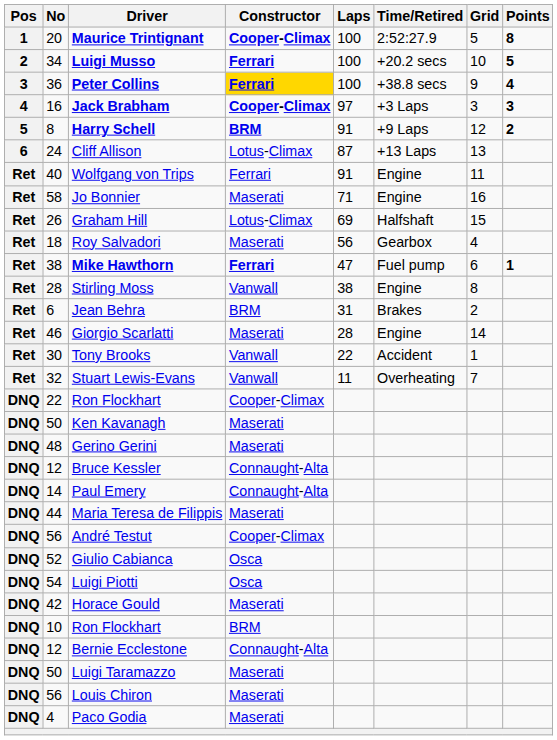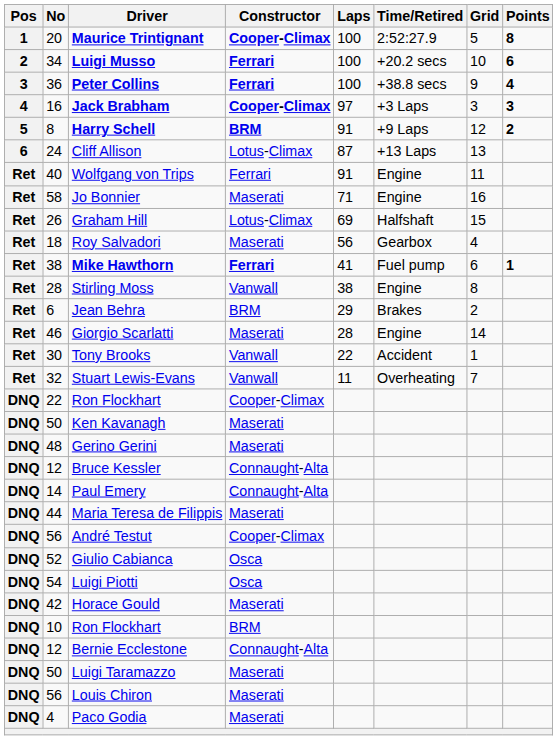 <table class="wikitable" style="font-size: 95%;">
 <tr>
 <th>Pos</th>
 <th>No</th>
 <th>Driver</th>
 <th>Constructor</th>
 <th>Laps</th>
 <th>Time/Retired</th>
 <th>Grid</th>
 <th>Points</th>
 </tr>
 <tr>
 <th>1</th>
 <td>20</td>
 <td> <strong><a href='#'>Maurice Trintignant</a></strong></td>
 <td><strong><a href='#'>Cooper</a>-<a href='#'>Climax</a></strong></td>
 <td>100</td>
 <td>2:52:27.9</td>
 <td>5</td>
 <td><strong>8</strong></td>
 </tr>
 <tr>
 <th>2</th>
 <td>34</td>
 <td> <strong><a href='#'>Luigi Musso</a></strong></td>
 <td><strong><a href='#'>Ferrari</a></strong></td>
 <td>100</td>
 <td>+20.2 secs</td>
 <td>10</td>
-<td><strong>5</strong></td>
+<td><strong>6</strong></td>
 </tr>
 <tr>
 <th>3</th>
 <td>36</td>
 <td> <strong><a href='#'>Peter Collins</a></strong></td>
-<td style="background: gold;"><strong><a href='#'>Ferrari</a></strong></td>
+<td><strong><a href='#'>Ferrari</a></strong></td>
 <td>100</td>
 <td>+38.8 secs</td>
 <td>9</td>
 <td><strong>4</strong></td>
 </tr>
 <tr>
 <th>4</th>
 <td>16</td>
 <td> <strong><a href='#'>Jack Brabham</a></strong></td>
 <td><strong><a href='#'>Cooper</a>-<a href='#'>Climax</a></strong></td>
 <td>97</td>
 <td>+3 Laps</td>
 <td>3</td>
 <td><strong>3</strong></td>
 </tr>
 <tr>
 <th>5</th>
 <td>8</td>
 <td> <strong><a href='#'>Harry Schell</a></strong></td>
 <td><strong><a href='#'>BRM</a></strong></td>
 <td>91</td>
 <td>+9 Laps</td>
 <td>12</td>
 <td><strong>2</strong></td>
 </tr>
 <tr>
 <th>6</th>
 <td>24</td>
 <td> <a href='#'>Cliff Allison</a></td>
 <td><a href='#'>Lotus</a>-<a href='#'>Climax</a></td>
 <td>87</td>
 <td>+13 Laps</td>
 <td>13</td>
 <td></td>
 </tr>
 <tr>
 <th>Ret</th>
 <td>40</td>
 <td> <a href='#'>Wolfgang von Trips</a></td>
 <td><a href='#'>Ferrari</a></td>
 <td>91</td>
 <td>Engine</td>
 <td>11</td>
 <td></td>
 </tr>
 <tr>
 <th>Ret</th>
 <td>58</td>
 <td> <a href='#'>Jo Bonnier</a></td>
 <td><a href='#'>Maserati</a></td>
 <td>71</td>
 <td>Engine</td>
 <td>16</td>
 <td></td>
 </tr>
 <tr>
 <th>Ret</th>
 <td>26</td>
 <td> <a href='#'>Graham Hill</a></td>
 <td><a href='#'>Lotus</a>-<a href='#'>Climax</a></td>
 <td>69</td>
 <td>Halfshaft</td>
 <td>15</td>
 <td></td>
 </tr>
 <tr>
 <th>Ret</th>
 <td>18</td>
 <td> <a href='#'>Roy Salvadori</a></td>
 <td><a href='#'>Maserati</a></td>
 <td>56</td>
 <td>Gearbox</td>
 <td>4</td>
 <td></td>
 </tr>
 <tr>
 <th>Ret</th>
 <td>38</td>
 <td> <strong><a href='#'>Mike Hawthorn</a></strong></td>
 <td><strong><a href='#'>Ferrari</a></strong></td>
-<td>47</td>
+<td>41</td>
 <td>Fuel pump</td>
 <td>6</td>
 <td><strong>1</strong></td>
 </tr>
 <tr>
 <th>Ret</th>
 <td>28</td>
 <td> <a href='#'>Stirling Moss</a></td>
 <td><a href='#'>Vanwall</a></td>
 <td>38</td>
 <td>Engine</td>
 <td>8</td>
 <td></td>
 </tr>
 <tr>
 <th>Ret</th>
 <td>6</td>
 <td> <a href='#'>Jean Behra</a></td>
 <td><a href='#'>BRM</a></td>
-<td>31</td>
+<td>29</td>
 <td>Brakes</td>
 <td>2</td>
 <td></td>
 </tr>
 <tr>
 <th>Ret</th>
 <td>46</td>
 <td> <a href='#'>Giorgio Scarlatti</a></td>
 <td><a href='#'>Maserati</a></td>
 <td>28</td>
 <td>Engine</td>
 <td>14</td>
 <td></td>
 </tr>
 <tr>
 <th>Ret</th>
 <td>30</td>
 <td> <a href='#'>Tony Brooks</a></td>
 <td><a href='#'>Vanwall</a></td>
 <td>22</td>
 <td>Accident</td>
 <td>1</td>
 <td></td>
 </tr>
 <tr>
 <th>Ret</th>
 <td>32</td>
 <td> <a href='#'>Stuart Lewis-Evans</a></td>
 <td><a href='#'>Vanwall</a></td>
 <td>11</td>
 <td>Overheating</td>
 <td>7</td>
 <td></td>
 </tr>
 <tr>
 <th>DNQ</th>
 <td>22</td>
 <td> <a href='#'>Ron Flockhart</a></td>
 <td><a href='#'>Cooper</a>-<a href='#'>Climax</a></td>
 <td></td>
 <td></td>
 <td></td>
 <td></td>
 </tr>
 <tr>
 <th>DNQ</th>
 <td>50</td>
 <td> <a href='#'>Ken Kavanagh</a></td>
 <td><a href='#'>Maserati</a></td>
 <td></td>
 <td></td>
 <td></td>
 <td></td>
 </tr>
 <tr>
 <th>DNQ</th>
 <td>48</td>
 <td> <a href='#'>Gerino Gerini</a></td>
 <td><a href='#'>Maserati</a></td>
 <td></td>
 <td></td>
 <td></td>
 <td></td>
 </tr>
 <tr>
 <th>DNQ</th>
 <td>12</td>
 <td> <a href='#'>Bruce Kessler</a></td>
 <td><a href='#'>Connaught</a>-<a href='#'>Alta</a></td>
 <td></td>
 <td></td>
 <td></td>
 <td></td>
 </tr>
 <tr>
 <th>DNQ</th>
 <td>14</td>
 <td> <a href='#'>Paul Emery</a></td>
 <td><a href='#'>Connaught</a>-<a href='#'>Alta</a></td>
 <td></td>
 <td></td>
 <td></td>
 <td></td>
 </tr>
 <tr>
 <th>DNQ</th>
 <td>44</td>
 <td> <a href='#'>Maria Teresa de Filippis</a></td>
 <td><a href='#'>Maserati</a></td>
 <td></td>
 <td></td>
 <td></td>
 <td></td>
 </tr>
 <tr>
 <th>DNQ</th>
 <td>56</td>
 <td> <a href='#'>André Testut</a></td>
 <td><a href='#'>Cooper</a>-<a href='#'>Climax</a></td>
 <td></td>
 <td></td>
 <td></td>
 <td></td>
 </tr>
 <tr>
 <th>DNQ</th>
 <td>52</td>
 <td> <a href='#'>Giulio Cabianca</a></td>
 <td><a href='#'>Osca</a></td>
 <td></td>
 <td></td>
 <td></td>
 <td></td>
 </tr>
 <tr>
 <th>DNQ</th>
 <td>54</td>
 <td> <a href='#'>Luigi Piotti</a></td>
 <td><a href='#'>Osca</a></td>
 <td></td>
 <td></td>
 <td></td>
 <td></td>
 </tr>
 <tr>
 <th>DNQ</th>
 <td>42</td>
 <td> <a href='#'>Horace Gould</a></td>
 <td><a href='#'>Maserati</a></td>
 <td></td>
 <td></td>
 <td></td>
 <td></td>
 </tr>
 <tr>
 <th>DNQ</th>
 <td>10</td>
 <td> <a href='#'>Ron Flockhart</a></td>
 <td><a href='#'>BRM</a></td>
 <td></td>
 <td></td>
 <td></td>
 <td></td>
 </tr>
 <tr>
 <th>DNQ</th>
 <td>12</td>
 <td> <a href='#'>Bernie Ecclestone</a></td>
 <td><a href='#'>Connaught</a>-<a href='#'>Alta</a></td>
 <td></td>
 <td></td>
 <td></td>
 <td></td>
 </tr>
 <tr>
 <th>DNQ</th>
 <td>50</td>
 <td> <a href='#'>Luigi Taramazzo</a></td>
 <td><a href='#'>Maserati</a></td>
 <td></td>
 <td></td>
 <td></td>
 <td></td>
 </tr>
 <tr>
 <th>DNQ</th>
 <td>56</td>
 <td> <a href='#'>Louis Chiron</a></td>
 <td><a href='#'>Maserati</a></td>
 <td></td>
 <td></td>
 <td></td>
 <td></td>
 </tr>
 <tr>
 <th>DNQ</th>
 <td>4</td>
 <td> <a href='#'>Paco Godia</a></td>
 <td><a href='#'>Maserati</a></td>
 <td></td>
 <td></td>
 <td></td>
 <td></td>
 </tr>
 <tr>
 <th colspan="8"></th>
 </tr>
 </table>
